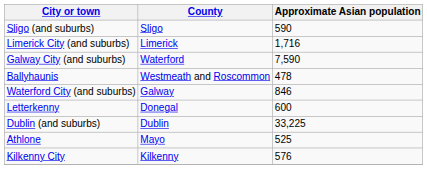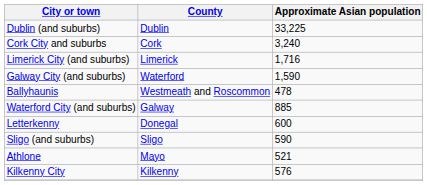 <table class="wikitable">
 <tr>
 <th><a href='#'>City or town</a></th>
 <th><a href='#'>County</a></th>
 <th>Approximate Asian population</th>
 </tr>
 <tr>
-<td><a href='#'>Sligo</a> (and suburbs)</td>
-<td><a href='#'>Sligo</a></td>
-<td>590</td>
+<td><a href='#'>Dublin</a> (and suburbs)</td>
+<td><a href='#'>Dublin</a></td>
+<td>33,225</td>
+</tr>
+<tr>
+<td><a href='#'>Cork City</a> and suburbs</td>
+<td><a href='#'>Cork</a></td>
+<td>3,240</td>
 </tr>
 <tr>
 <td><a href='#'>Limerick City</a> (and suburbs)</td>
 <td><a href='#'>Limerick</a></td>
 <td>1,716</td>
 </tr>
 <tr>
 <td><a href='#'>Galway City</a> (and suburbs)</td>
 <td><a href='#'>Waterford</a></td>
-<td>7,590</td>
+<td>1,590</td>
 </tr>
 <tr>
 <td><a href='#'>Ballyhaunis</a></td>
 <td><a href='#'>Westmeath</a> and <a href='#'>Roscommon</a></td>
 <td>478</td>
 </tr>
 <tr>
 <td><a href='#'>Waterford City</a> (and suburbs)</td>
 <td><a href='#'>Galway</a></td>
-<td>846</td>
+<td>885</td>
 </tr>
 <tr>
 <td><a href='#'>Letterkenny</a></td>
 <td><a href='#'>Donegal</a></td>
 <td>600</td>
 </tr>
 <tr>
-<td><a href='#'>Dublin</a> (and suburbs)</td>
-<td><a href='#'>Dublin</a></td>
-<td>33,225</td>
+<td><a href='#'>Sligo</a> (and suburbs)</td>
+<td><a href='#'>Sligo</a></td>
+<td>590</td>
 </tr>
 <tr>
 <td><a href='#'>Athlone</a></td>
 <td><a href='#'>Mayo</a></td>
-<td>525</td>
+<td>521</td>
 </tr>
 <tr>
 <td><a href='#'>Kilkenny City</a></td>
 <td><a href='#'>Kilkenny</a></td>
 <td>576</td>
 </tr>
 <tr>
 </tr>
 </table>
